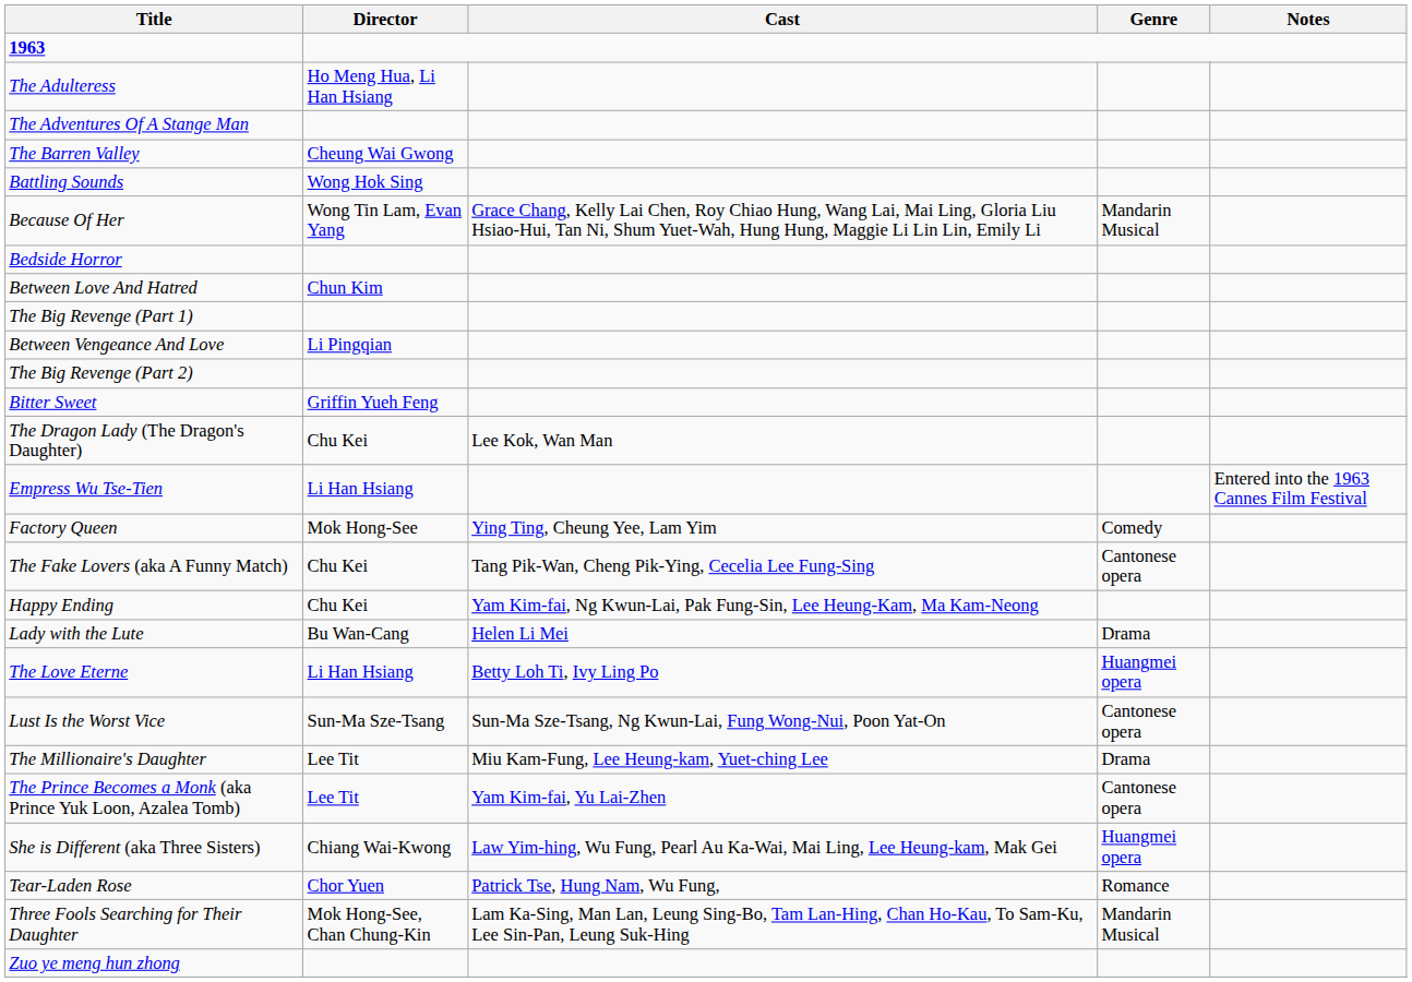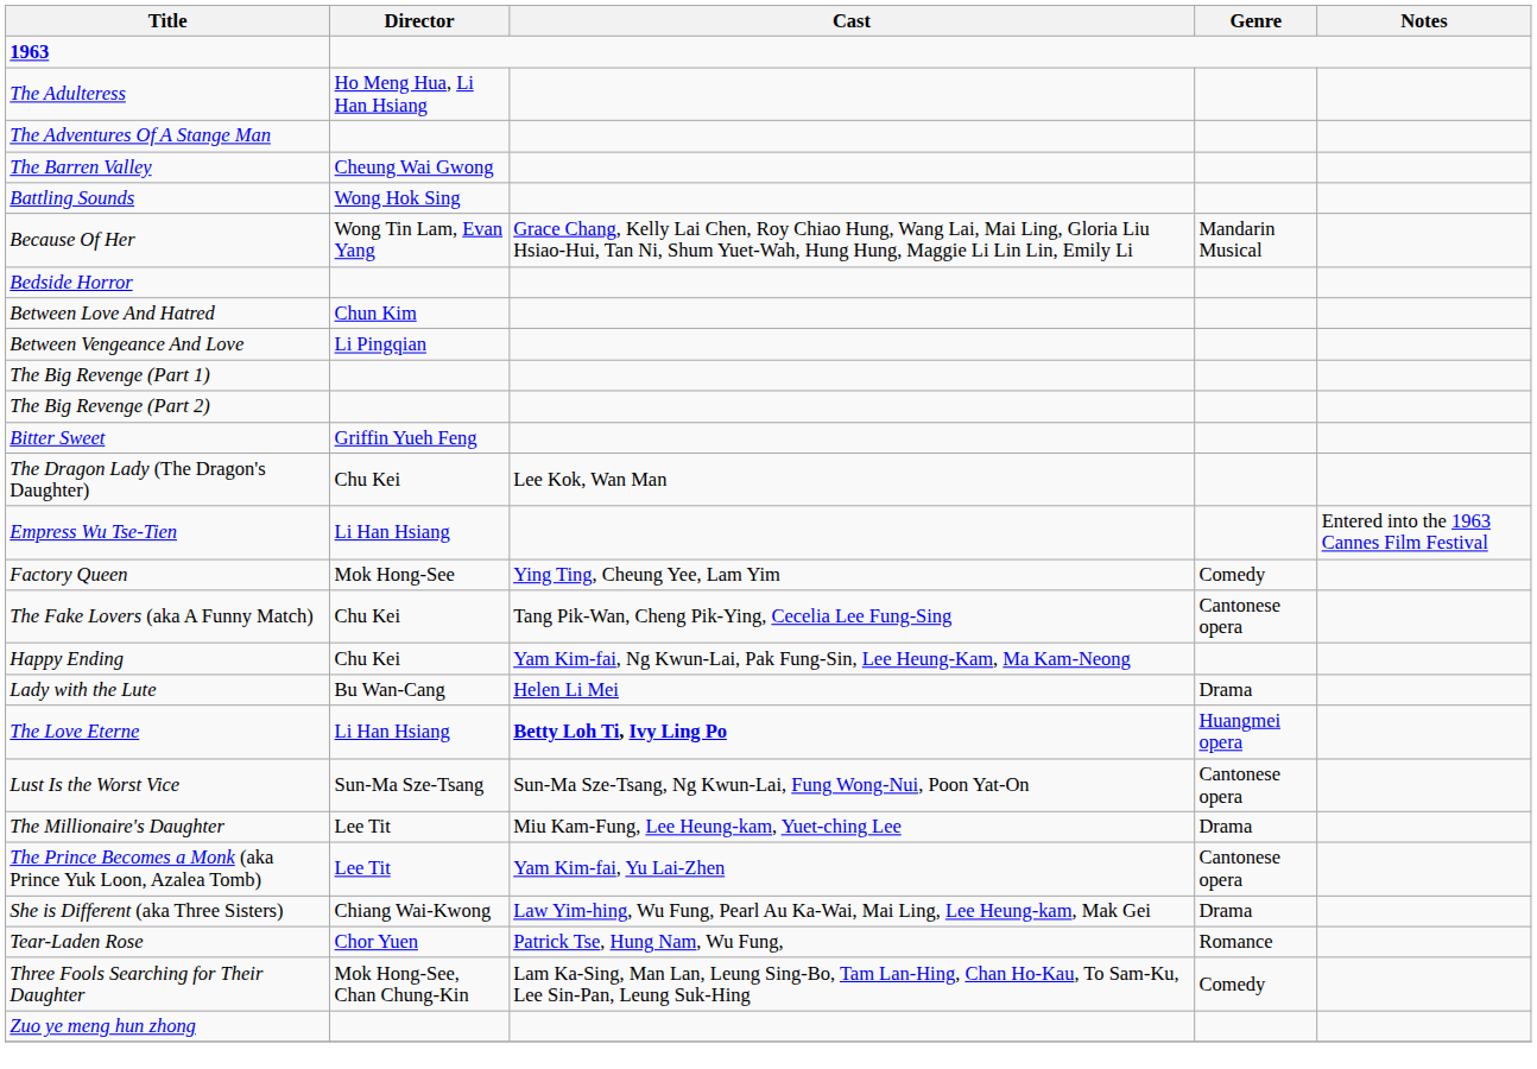 <table class="wikitable sortable">
 <tr>
 <th>Title</th>
 <th>Director</th>
 <th>Cast</th>
 <th>Genre</th>
 <th>Notes</th>
 </tr>
 <tr>
 <td><strong><a href='#'>1963</a></strong></td>
 </tr>
 <tr>
 <td><em><a href='#'>The Adulteress</a></em></td>
 <td><a href='#'>Ho Meng Hua</a>, <a href='#'>Li Han Hsiang</a></td>
 <td></td>
 <td></td>
 <td></td>
 </tr>
 <tr>
 <td><em><a href='#'>The Adventures Of A Stange Man</a></em></td>
 <td></td>
 <td></td>
 <td></td>
 <td></td>
 </tr>
 <tr>
 <td><em><a href='#'>The Barren Valley</a></em></td>
 <td><a href='#'>Cheung Wai Gwong</a></td>
 <td></td>
 <td></td>
 <td></td>
 </tr>
 <tr>
 <td><em><a href='#'>Battling Sounds</a></em></td>
 <td><a href='#'>Wong Hok Sing</a></td>
 <td></td>
 <td></td>
 <td></td>
 </tr>
 <tr>
 <td><em>Because Of Her</em></td>
 <td>Wong Tin Lam, <a href='#'>Evan Yang</a></td>
 <td><a href='#'>Grace Chang</a>, Kelly Lai Chen, Roy Chiao Hung, Wang Lai, Mai Ling, Gloria Liu Hsiao-Hui, Tan Ni, Shum Yuet-Wah, Hung Hung, Maggie Li Lin Lin, Emily Li</td>
 <td>Mandarin Musical</td>
 <td></td>
 </tr>
 <tr>
 <td><em><a href='#'>Bedside Horror</a></em></td>
 <td></td>
 <td></td>
 <td></td>
 <td></td>
 </tr>
 <tr>
 <td><em>Between Love And Hatred</em></td>
 <td><a href='#'>Chun Kim</a></td>
 <td></td>
 <td></td>
 <td></td>
 </tr>
 <tr>
-<td><em>The Big Revenge (Part 1)</em></td>
-<td></td>
+<td><em>Between Vengeance And Love</em></td>
+<td><a href='#'>Li Pingqian</a></td>
 <td></td>
 <td></td>
 <td></td>
 </tr>
 <tr>
-<td><em>Between Vengeance And Love</em></td>
-<td><a href='#'>Li Pingqian</a></td>
+<td><em>The Big Revenge (Part 1)</em></td>
+<td></td>
 <td></td>
 <td></td>
 <td></td>
 </tr>
 <tr>
 <td><em>The Big Revenge (Part 2)</em></td>
 <td></td>
 <td></td>
 <td></td>
 <td></td>
 </tr>
 <tr>
 <td><em><a href='#'>Bitter Sweet</a></em></td>
 <td><a href='#'>Griffin Yueh Feng</a></td>
 <td></td>
 <td></td>
 <td></td>
 </tr>
 <tr>
 <td><em>The Dragon Lady</em> (The Dragon's Daughter)</td>
 <td>Chu Kei</td>
 <td>Lee Kok, Wan Man</td>
 <td></td>
 <td></td>
 </tr>
 <tr>
 <td><em><a href='#'>Empress Wu Tse-Tien</a></em></td>
 <td><a href='#'>Li Han Hsiang</a></td>
 <td></td>
 <td></td>
 <td>Entered into the <a href='#'>1963 Cannes Film Festival</a></td>
 </tr>
 <tr>
 <td><em>Factory Queen</em></td>
 <td>Mok Hong-See</td>
 <td><a href='#'>Ying Ting</a>, Cheung Yee, Lam Yim</td>
 <td>Comedy</td>
 <td></td>
 </tr>
 <tr>
 <td><em>The Fake Lovers</em> (aka A Funny Match)</td>
 <td>Chu Kei</td>
 <td>Tang Pik-Wan, Cheng Pik-Ying, <a href='#'>Cecelia Lee Fung-Sing</a></td>
 <td>Cantonese opera</td>
 <td></td>
 </tr>
 <tr>
 <td><em>Happy Ending</em></td>
 <td>Chu Kei</td>
 <td><a href='#'>Yam Kim-fai</a>, Ng Kwun-Lai, Pak Fung-Sin, <a href='#'>Lee Heung-Kam</a>, <a href='#'>Ma Kam-Neong</a></td>
 <td></td>
 </tr>
 <tr>
 <td><em>Lady with the Lute</em></td>
 <td>Bu Wan-Cang</td>
 <td><a href='#'>Helen Li Mei</a></td>
 <td>Drama</td>
 <td></td>
 </tr>
 <tr>
 <td><em><a href='#'>The Love Eterne</a></em></td>
 <td><a href='#'>Li Han Hsiang</a></td>
-<td><a href='#'>Betty Loh Ti</a>, <a href='#'>Ivy Ling Po</a></td>
+<td><strong><a href='#'>Betty Loh Ti</a>, <a href='#'>Ivy Ling Po</a></strong></td>
 <td><a href='#'>Huangmei opera</a></td>
 <td></td>
 </tr>
 <tr>
 <td><em>Lust Is the Worst Vice</em></td>
 <td>Sun-Ma Sze-Tsang</td>
 <td>Sun-Ma Sze-Tsang, Ng Kwun-Lai, <a href='#'>Fung Wong-Nui</a>, Poon Yat-On</td>
 <td>Cantonese opera</td>
 <td></td>
 </tr>
 <tr>
 <td><em>The Millionaire's Daughter</em></td>
 <td>Lee Tit</td>
 <td>Miu Kam-Fung, <a href='#'>Lee Heung-kam</a>, <a href='#'>Yuet-ching Lee</a></td>
 <td>Drama</td>
 <td></td>
 </tr>
 <tr>
 <td><em><a href='#'>The Prince Becomes a Monk</a></em> (aka Prince Yuk Loon, Azalea Tomb)</td>
 <td><a href='#'>Lee Tit</a></td>
 <td><a href='#'>Yam Kim-fai</a>, <a href='#'>Yu Lai-Zhen</a></td>
 <td>Cantonese opera</td>
 <td></td>
 </tr>
 <tr>
 <td><em>She is Different</em> (aka Three Sisters)</td>
 <td>Chiang Wai-Kwong</td>
 <td><a href='#'>Law Yim-hing</a>, Wu Fung, Pearl Au Ka-Wai, Mai Ling, <a href='#'>Lee Heung-kam</a>, Mak Gei</td>
-<td><a href='#'>Huangmei opera</a></td>
+<td>Drama</td>
 <td></td>
 </tr>
 <tr>
 <td><em>Tear-Laden Rose</em></td>
 <td><a href='#'>Chor Yuen</a></td>
 <td><a href='#'>Patrick Tse</a>, <a href='#'>Hung Nam</a>, Wu Fung,</td>
 <td>Romance</td>
 <td></td>
 </tr>
 <tr>
 <td><em>Three Fools Searching for Their Daughter</em></td>
 <td>Mok Hong-See, Chan Chung-Kin</td>
 <td>Lam Ka-Sing, Man Lan, Leung Sing-Bo, <a href='#'>Tam Lan-Hing</a>, <a href='#'>Chan Ho-Kau</a>, To Sam-Ku, Lee Sin-Pan, Leung Suk-Hing</td>
-<td>Mandarin Musical</td>
+<td>Comedy</td>
 <td></td>
 </tr>
 <tr>
 <td><em><a href='#'>Zuo ye meng hun zhong</a></em></td>
 <td></td>
 <td></td>
 <td></td>
 <td></td>
 </tr>
 <tr>
 </tr>
 </table>
